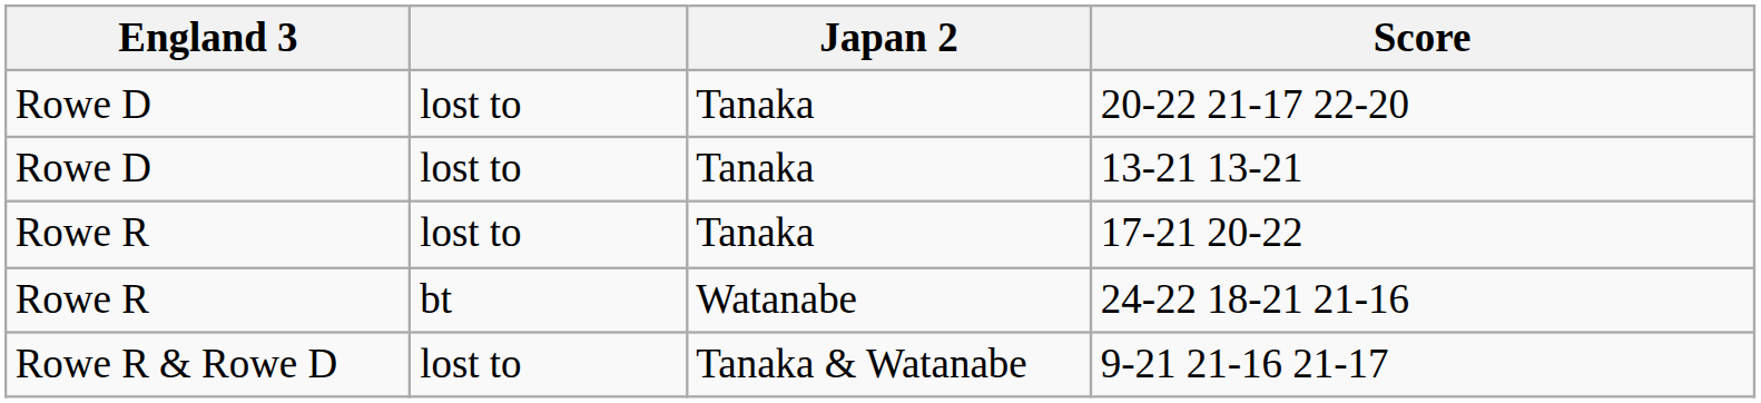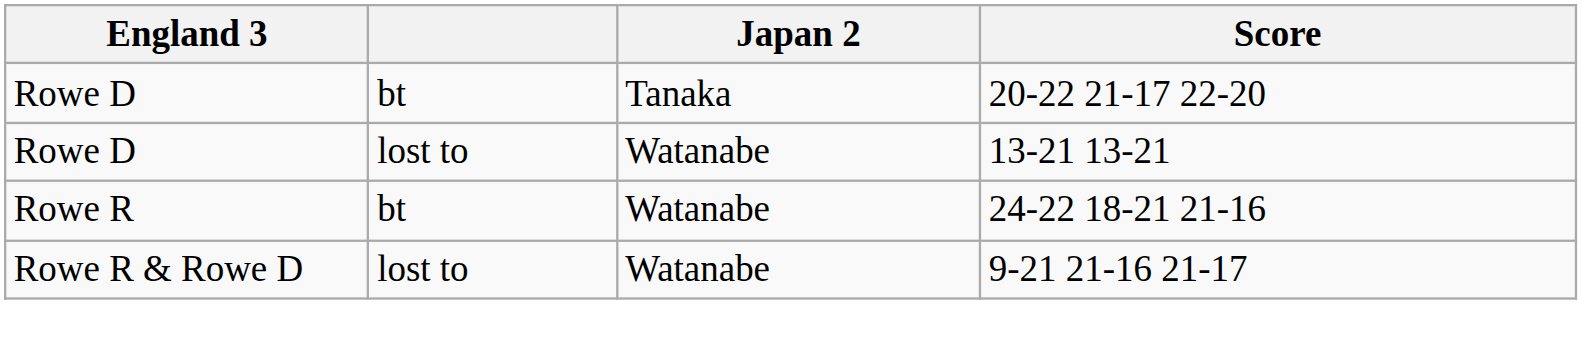 <table class="wikitable">
 <tr>
 <th width=150> England 3</th>
 <th width=100></th>
 <th width=150> Japan 2</th>
 <th width=250>Score</th>
 </tr>
 <tr>
 <td>Rowe D</td>
-<td>lost to</td>
+<td>bt</td>
 <td>Tanaka</td>
 <td>20-22 21-17 22-20</td>
 </tr>
 <tr>
 <td>Rowe D</td>
 <td>lost to</td>
-<td>Tanaka</td>
+<td>Watanabe</td>
 <td>13-21 13-21</td>
-</tr>
-<tr>
-<td>Rowe R</td>
-<td>lost to</td>
-<td>Tanaka</td>
-<td>17-21 20-22</td>
 </tr>
 <tr>
 <td>Rowe R</td>
 <td>bt</td>
 <td>Watanabe</td>
 <td>24-22 18-21 21-16</td>
 </tr>
 <tr>
 <td>Rowe R & Rowe D</td>
 <td>lost to</td>
-<td>Tanaka & Watanabe</td>
+<td>Watanabe</td>
 <td>9-21 21-16 21-17</td>
 </tr>
 </table>
